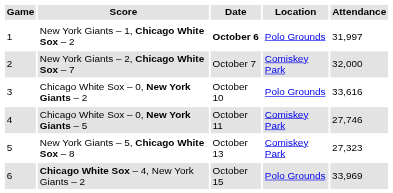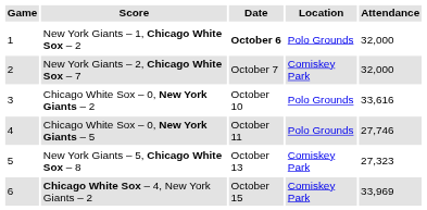 <table border="0" cellspacing="3" cellpadding="3">
 <tr style="background: #e3e3e3;">
 <th>Game</th>
 <th>Score</th>
 <th>Date</th>
 <th>Location</th>
 <th>Attendance</th>
 </tr>
 <tr style="background: #e3e3e3;">
 </tr>
 <tr>
 <td>1</td>
 <td>New York Giants – 1, <strong>Chicago White Sox</strong> – 2</td>
 <td><strong>October 6</strong></td>
 <td><a href='#'>Polo Grounds</a></td>
-<td>31,997</td>
+<td>32,000</td>
 </tr>
 <tr style="background: #e3e3e3;">
 <td>2</td>
 <td>New York Giants – 2, <strong>Chicago White Sox</strong> – 7</td>
 <td>October 7</td>
 <td><a href='#'>Comiskey Park</a></td>
 <td>32,000</td>
 </tr>
 <tr>
 <td>3</td>
 <td>Chicago White Sox – 0, <strong>New York Giants</strong> – 2</td>
 <td>October 10</td>
 <td><a href='#'>Polo Grounds</a></td>
 <td>33,616</td>
 </tr>
 <tr style="background: #e3e3e3;">
 <td>4</td>
 <td>Chicago White Sox – 0, <strong>New York Giants</strong> – 5</td>
 <td>October 11</td>
-<td><a href='#'>Comiskey Park</a></td>
+<td><a href='#'>Polo Grounds</a></td>
 <td>27,746</td>
 </tr>
 <tr>
 <td>5</td>
 <td>New York Giants – 5, <strong>Chicago White Sox</strong> – 8</td>
 <td>October 13</td>
 <td><a href='#'>Comiskey Park</a></td>
 <td>27,323</td>
 </tr>
 <tr style="background: #e3e3e3;">
 <td>6</td>
 <td><strong>Chicago White Sox</strong> – 4, New York Giants – 2</td>
 <td>October 15</td>
-<td><a href='#'>Polo Grounds</a></td>
+<td><a href='#'>Comiskey Park</a></td>
 <td>33,969</td>
 </tr>
 <tr>
 </tr>
 </table>
